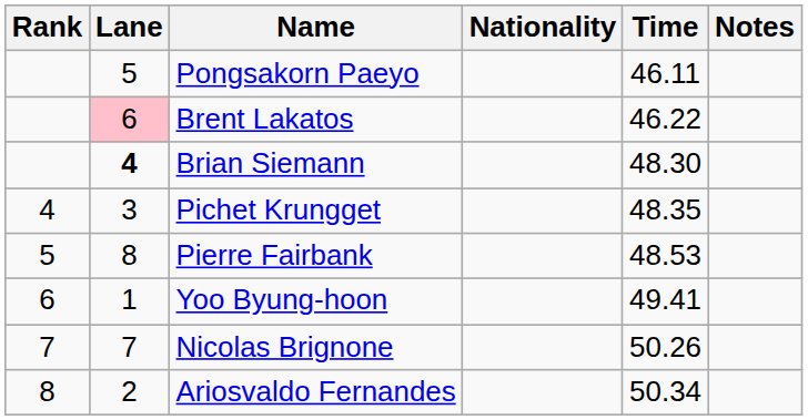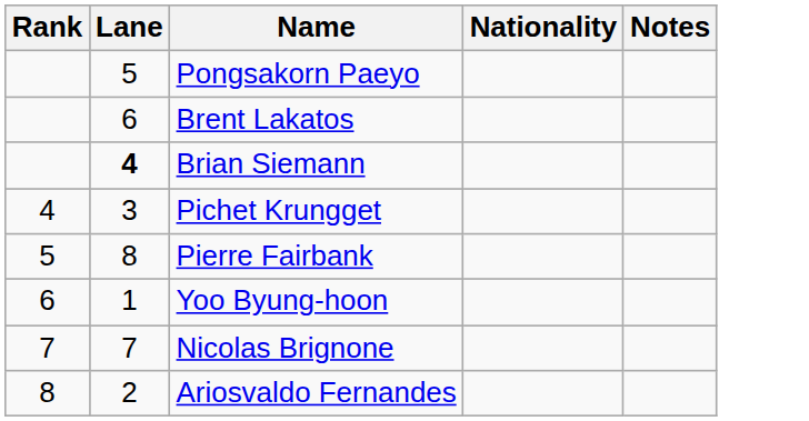 <table class="wikitable sortable" style="text-align:center">
 <tr>
 <th>Rank</th>
 <th>Lane</th>
 <th>Name</th>
 <th>Nationality</th>
-<th>Time</th>
 <th>Notes</th>
 </tr>
 <tr>
 <td></td>
 <td>5</td>
 <td align=left><a href='#'>Pongsakorn Paeyo</a></td>
 <td align=left></td>
-<td>46.11</td>
 <td></td>
 </tr>
 <tr>
 <td></td>
-<td style="background: pink;">6</td>
+<td>6</td>
 <td align=left><a href='#'>Brent Lakatos</a></td>
 <td align=left></td>
-<td>46.22</td>
 <td></td>
 </tr>
 <tr>
 <td></td>
 <td><strong>4</strong></td>
 <td align=left><a href='#'>Brian Siemann</a></td>
 <td align=left></td>
-<td>48.30</td>
 <td></td>
 </tr>
 <tr>
 <td>4</td>
 <td>3</td>
 <td align=left><a href='#'>Pichet Krungget</a></td>
 <td align=left></td>
-<td>48.35</td>
 <td></td>
 </tr>
 <tr>
 <td>5</td>
 <td>8</td>
 <td align=left><a href='#'>Pierre Fairbank</a></td>
 <td align=left></td>
-<td>48.53</td>
 <td></td>
 </tr>
 <tr>
 <td>6</td>
 <td>1</td>
 <td align=left><a href='#'>Yoo Byung-hoon</a></td>
 <td align=left></td>
-<td>49.41</td>
 <td></td>
 </tr>
 <tr>
 <td>7</td>
 <td>7</td>
 <td align=left><a href='#'>Nicolas Brignone</a></td>
 <td align=left></td>
-<td>50.26</td>
 <td></td>
 </tr>
 <tr>
 <td>8</td>
 <td>2</td>
 <td align=left><a href='#'>Ariosvaldo Fernandes</a></td>
 <td align=left></td>
-<td>50.34</td>
 <td></td>
 </tr>
 </table>
